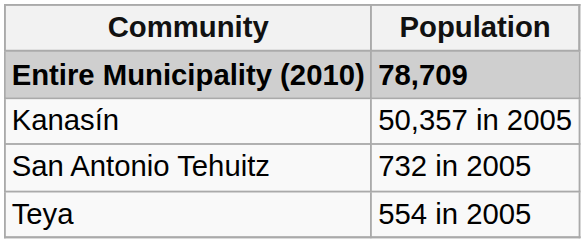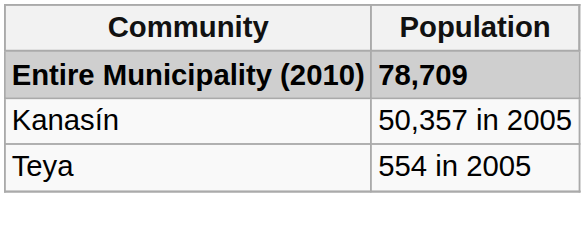 <table class="wikitable">
 <tr style="background:#111111; color:#111111;">
 <th><strong>Community</strong></th>
 <th><strong>Population</strong></th>
 </tr>
 <tr style="background:#CFCFCF;">
 <td><strong>Entire Municipality (2010)</strong></td>
 <td><strong>78,709</strong></td>
 </tr>
 <tr>
 <td>Kanasín</td>
 <td>50,357 in 2005</td>
 </tr>
 <tr>
-<td>San Antonio Tehuitz</td>
-<td>732 in 2005</td>
-</tr>
-<tr>
 <td>Teya</td>
 <td>554 in 2005</td>
 </tr>
 <tr>
 </tr>
 </table>
